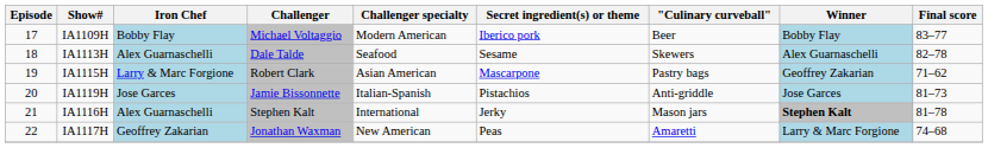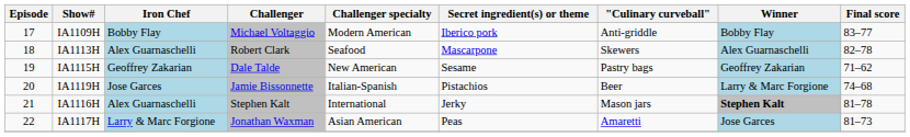 <table class="wikitable sortable" width="100%">
 <tr>
 <th><span>Episode</span></th>
 <th><span>Show#</span></th>
 <th><span>Iron Chef</span></th>
 <th><span>Challenger</span></th>
 <th><span>Challenger specialty</span></th>
 <th><span>Secret ingredient(s) or theme</span></th>
 <th><span>"Culinary curveball"</span></th>
 <th><span>Winner</span></th>
 <th><span>Final score</span></th>
 </tr>
 <tr>
 <td style="text-align:center">17</td>
 <td style="text-align:center">IA1109H</td>
 <td style="background:lightblue">Bobby Flay</td>
 <td style="background:silver"><a href='#'>Michael Voltaggio</a></td>
 <td>Modern American</td>
 <td><a href='#'>Iberico pork</a></td>
-<td>Beer</td>
+<td>Anti-griddle</td>
 <td style="background:lightblue">Bobby Flay</td>
 <td>83–77</td>
 </tr>
 <tr>
 <td style="text-align:center">18</td>
 <td style="text-align:center">IA1113H</td>
 <td style="background:lightblue">Alex Guarnaschelli</td>
-<td style="background:silver"><a href='#'>Dale Talde</a></td>
+<td style="background:silver">Robert Clark</td>
 <td>Seafood</td>
-<td>Sesame</td>
+<td><a href='#'>Mascarpone</a></td>
 <td>Skewers</td>
 <td style="background:lightblue">Alex Guarnaschelli</td>
 <td>82–78</td>
 </tr>
 <tr>
 <td style="text-align:center">19</td>
 <td style="text-align:center">IA1115H</td>
-<td style="background:lightblue"><a href='#'>Larry</a> & Marc Forgione</td>
-<td style="background:silver">Robert Clark</td>
-<td>Asian American</td>
-<td><a href='#'>Mascarpone</a></td>
+<td style="background:lightblue">Geoffrey Zakarian</td>
+<td style="background:silver"><a href='#'>Dale Talde</a></td>
+<td>New American</td>
+<td>Sesame</td>
 <td>Pastry bags</td>
 <td style="background:lightblue">Geoffrey Zakarian</td>
 <td>71–62</td>
 </tr>
 <tr>
 <td style="text-align:center">20</td>
 <td style="text-align:center">IA1119H</td>
 <td style="background:lightblue">Jose Garces</td>
 <td style="background:silver"><a href='#'>Jamie Bissonnette</a></td>
 <td>Italian-Spanish</td>
 <td>Pistachios</td>
-<td>Anti-griddle</td>
-<td style="background:lightblue">Jose Garces</td>
-<td>81–73</td>
+<td>Beer</td>
+<td style="background:lightblue">Larry & Marc Forgione</td>
+<td>74–68</td>
 </tr>
 <tr>
 <td style="text-align:center">21</td>
 <td style="text-align:center">IA1116H</td>
 <td style="background:lightblue">Alex Guarnaschelli</td>
 <td style="background:silver">Stephen Kalt</td>
 <td>International</td>
 <td>Jerky</td>
 <td>Mason jars</td>
 <td style="background:silver"><strong>Stephen Kalt</strong></td>
 <td>81–78</td>
 </tr>
 <tr>
 <td style="text-align:center">22</td>
 <td style="text-align:center">IA1117H</td>
-<td style="background:lightblue">Geoffrey Zakarian</td>
+<td style="background:lightblue"><a href='#'>Larry</a> & Marc Forgione</td>
 <td style="background:silver"><a href='#'>Jonathan Waxman</a></td>
-<td>New American</td>
+<td>Asian American</td>
 <td>Peas</td>
 <td><a href='#'>Amaretti</a></td>
-<td style="background:lightblue">Larry & Marc Forgione</td>
-<td>74–68</td>
+<td style="background:lightblue">Jose Garces</td>
+<td>81–73</td>
 </tr>
 <tr>
 </tr>
 </table>
